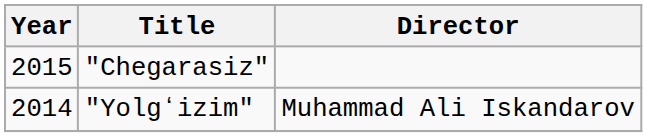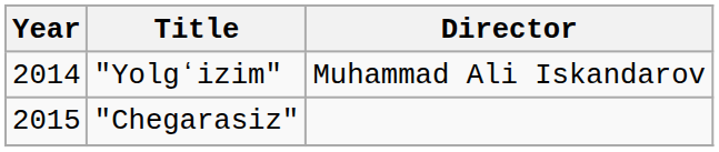 <table class="wikitable" style="text-align:left;">
 <tr>
 <th>Year</th>
 <th>Title</th>
 <th>Director</th>
 </tr>
 <tr>
+<td rowspan="1">2014</td>
+<td>"Yolgʻizim"</td>
+<td>Muhammad Ali Iskandarov</td>
+</tr>
+<tr>
 <td rowspan="1">2015</td>
 <td>"Chegarasiz"</td>
 <td></td>
 </tr>
 <tr>
-<td rowspan="1">2014</td>
-<td>"Yolgʻizim"</td>
-<td>Muhammad Ali Iskandarov</td>
-</tr>
-<tr>
 </tr>
 </table>
